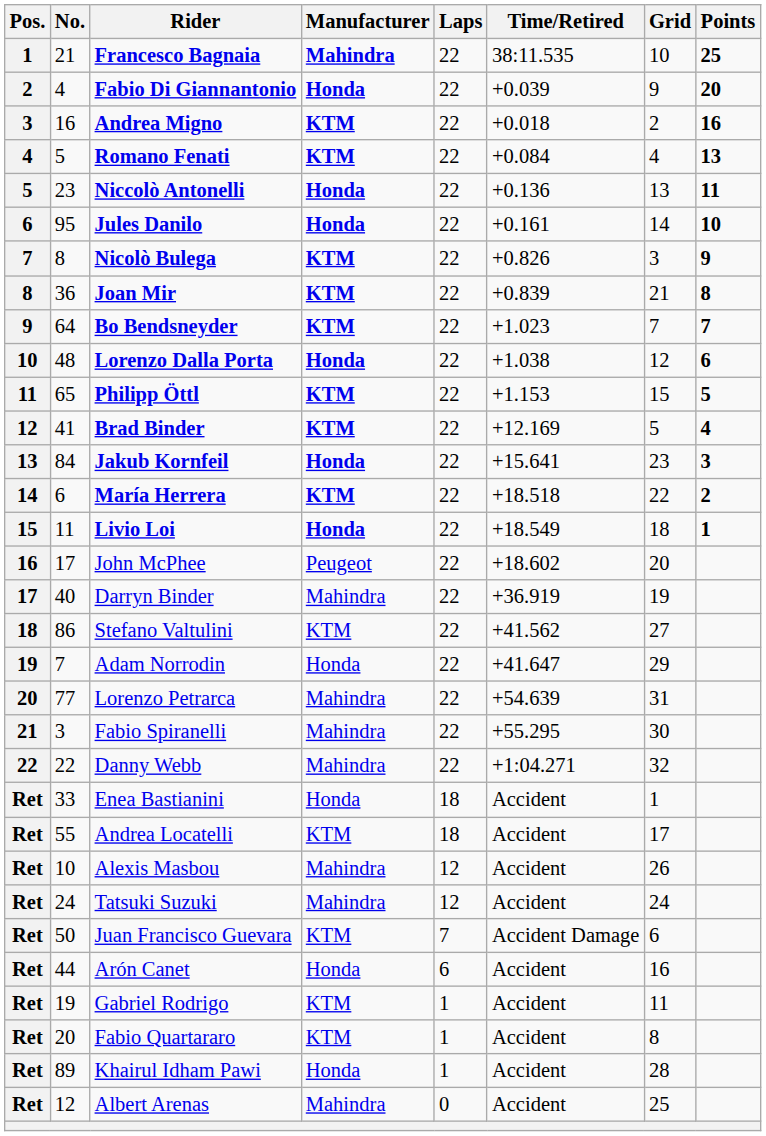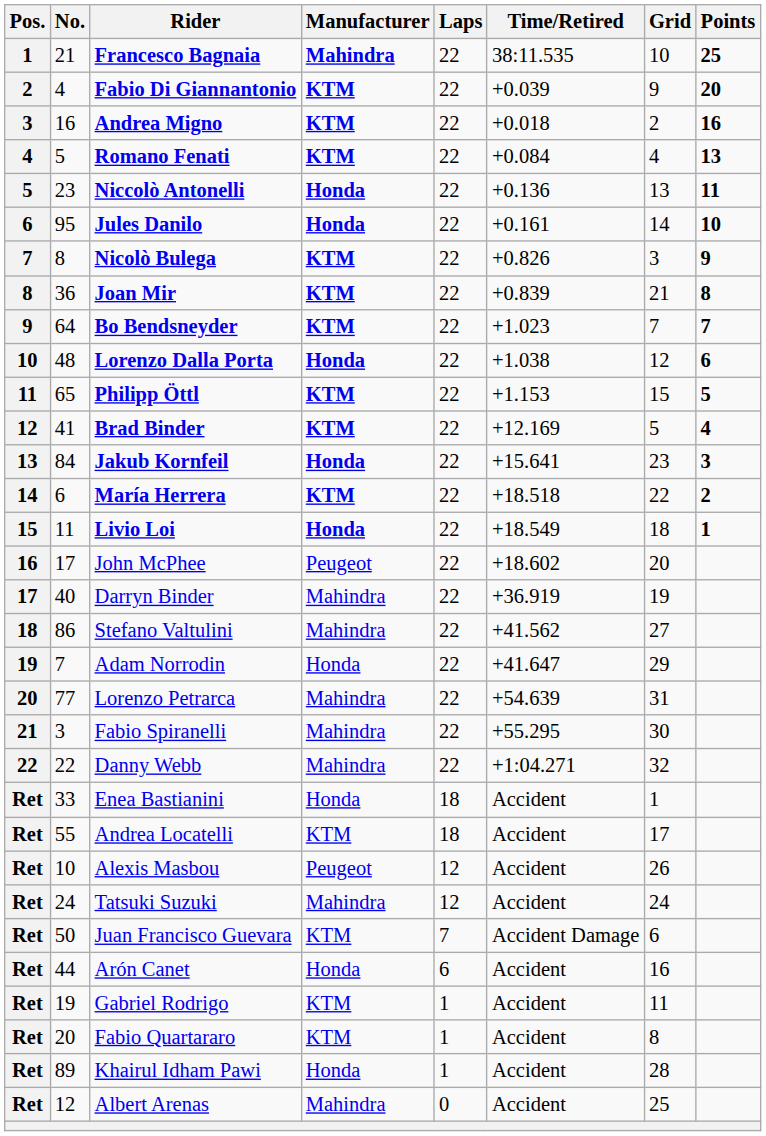 <table class="wikitable" style="font-size: 95%;">
 <tr>
 <th>Pos.</th>
 <th>No.</th>
 <th>Rider</th>
 <th>Manufacturer</th>
 <th>Laps</th>
 <th>Time/Retired</th>
 <th>Grid</th>
 <th>Points</th>
 </tr>
 <tr>
 <th>1</th>
 <td>21</td>
 <td> <strong><a href='#'>Francesco Bagnaia</a></strong></td>
 <td><strong><a href='#'>Mahindra</a></strong></td>
 <td>22</td>
 <td>38:11.535</td>
 <td>10</td>
 <td><strong>25</strong></td>
 </tr>
 <tr>
 <th>2</th>
 <td>4</td>
 <td> <strong><a href='#'>Fabio Di Giannantonio</a></strong></td>
-<td><strong><a href='#'>Honda</a></strong></td>
+<td><strong><a href='#'>KTM</a></strong></td>
 <td>22</td>
 <td>+0.039</td>
 <td>9</td>
 <td><strong>20</strong></td>
 </tr>
 <tr>
 <th>3</th>
 <td>16</td>
 <td> <strong><a href='#'>Andrea Migno</a></strong></td>
 <td><strong><a href='#'>KTM</a></strong></td>
 <td>22</td>
 <td>+0.018</td>
 <td>2</td>
 <td><strong>16</strong></td>
 </tr>
 <tr>
 <th>4</th>
 <td>5</td>
 <td> <strong><a href='#'>Romano Fenati</a></strong></td>
 <td><strong><a href='#'>KTM</a></strong></td>
 <td>22</td>
 <td>+0.084</td>
 <td>4</td>
 <td><strong>13</strong></td>
 </tr>
 <tr>
 <th>5</th>
 <td>23</td>
 <td> <strong><a href='#'>Niccolò Antonelli</a></strong></td>
 <td><strong><a href='#'>Honda</a></strong></td>
 <td>22</td>
 <td>+0.136</td>
 <td>13</td>
 <td><strong>11</strong></td>
 </tr>
 <tr>
 <th>6</th>
 <td>95</td>
 <td> <strong><a href='#'>Jules Danilo</a></strong></td>
 <td><strong><a href='#'>Honda</a></strong></td>
 <td>22</td>
 <td>+0.161</td>
 <td>14</td>
 <td><strong>10</strong></td>
 </tr>
 <tr>
 <th>7</th>
 <td>8</td>
 <td> <strong><a href='#'>Nicolò Bulega</a></strong></td>
 <td><strong><a href='#'>KTM</a></strong></td>
 <td>22</td>
 <td>+0.826</td>
 <td>3</td>
 <td><strong>9</strong></td>
 </tr>
 <tr>
 <th>8</th>
 <td>36</td>
 <td> <strong><a href='#'>Joan Mir</a></strong></td>
 <td><strong><a href='#'>KTM</a></strong></td>
 <td>22</td>
 <td>+0.839</td>
 <td>21</td>
 <td><strong>8</strong></td>
 </tr>
 <tr>
 <th>9</th>
 <td>64</td>
 <td> <strong><a href='#'>Bo Bendsneyder</a></strong></td>
 <td><strong><a href='#'>KTM</a></strong></td>
 <td>22</td>
 <td>+1.023</td>
 <td>7</td>
 <td><strong>7</strong></td>
 </tr>
 <tr>
 <th>10</th>
 <td>48</td>
 <td> <strong><a href='#'>Lorenzo Dalla Porta</a></strong></td>
 <td><strong><a href='#'>Honda</a></strong></td>
 <td>22</td>
 <td>+1.038</td>
 <td>12</td>
 <td><strong>6</strong></td>
 </tr>
 <tr>
 <th>11</th>
 <td>65</td>
 <td> <strong><a href='#'>Philipp Öttl</a></strong></td>
 <td><strong><a href='#'>KTM</a></strong></td>
 <td>22</td>
 <td>+1.153</td>
 <td>15</td>
 <td><strong>5</strong></td>
 </tr>
 <tr>
 <th>12</th>
 <td>41</td>
 <td> <strong><a href='#'>Brad Binder</a></strong></td>
 <td><strong><a href='#'>KTM</a></strong></td>
 <td>22</td>
 <td>+12.169</td>
 <td>5</td>
 <td><strong>4</strong></td>
 </tr>
 <tr>
 <th>13</th>
 <td>84</td>
 <td> <strong><a href='#'>Jakub Kornfeil</a></strong></td>
 <td><strong><a href='#'>Honda</a></strong></td>
 <td>22</td>
 <td>+15.641</td>
 <td>23</td>
 <td><strong>3</strong></td>
 </tr>
 <tr>
 <th>14</th>
 <td>6</td>
 <td> <strong><a href='#'>María Herrera</a></strong></td>
 <td><strong><a href='#'>KTM</a></strong></td>
 <td>22</td>
 <td>+18.518</td>
 <td>22</td>
 <td><strong>2</strong></td>
 </tr>
 <tr>
 <th>15</th>
 <td>11</td>
 <td> <strong><a href='#'>Livio Loi</a></strong></td>
 <td><strong><a href='#'>Honda</a></strong></td>
 <td>22</td>
 <td>+18.549</td>
 <td>18</td>
 <td><strong>1</strong></td>
 </tr>
 <tr>
 <th>16</th>
 <td>17</td>
 <td> <a href='#'>John McPhee</a></td>
 <td><a href='#'>Peugeot</a></td>
 <td>22</td>
 <td>+18.602</td>
 <td>20</td>
 <td></td>
 </tr>
 <tr>
 <th>17</th>
 <td>40</td>
 <td> <a href='#'>Darryn Binder</a></td>
 <td><a href='#'>Mahindra</a></td>
 <td>22</td>
 <td>+36.919</td>
 <td>19</td>
 <td></td>
 </tr>
 <tr>
 <th>18</th>
 <td>86</td>
 <td> <a href='#'>Stefano Valtulini</a></td>
-<td><a href='#'>KTM</a></td>
+<td><a href='#'>Mahindra</a></td>
 <td>22</td>
 <td>+41.562</td>
 <td>27</td>
 <td></td>
 </tr>
 <tr>
 <th>19</th>
 <td>7</td>
 <td> <a href='#'>Adam Norrodin</a></td>
 <td><a href='#'>Honda</a></td>
 <td>22</td>
 <td>+41.647</td>
 <td>29</td>
 <td></td>
 </tr>
 <tr>
 <th>20</th>
 <td>77</td>
 <td> <a href='#'>Lorenzo Petrarca</a></td>
 <td><a href='#'>Mahindra</a></td>
 <td>22</td>
 <td>+54.639</td>
 <td>31</td>
 <td></td>
 </tr>
 <tr>
 <th>21</th>
 <td>3</td>
 <td> <a href='#'>Fabio Spiranelli</a></td>
 <td><a href='#'>Mahindra</a></td>
 <td>22</td>
 <td>+55.295</td>
 <td>30</td>
 <td></td>
 </tr>
 <tr>
 <th>22</th>
 <td>22</td>
 <td> <a href='#'>Danny Webb</a></td>
 <td><a href='#'>Mahindra</a></td>
 <td>22</td>
 <td>+1:04.271</td>
 <td>32</td>
 <td></td>
 </tr>
 <tr>
 <th>Ret</th>
 <td>33</td>
 <td> <a href='#'>Enea Bastianini</a></td>
 <td><a href='#'>Honda</a></td>
 <td>18</td>
 <td>Accident</td>
 <td>1</td>
 <td></td>
 </tr>
 <tr>
 <th>Ret</th>
 <td>55</td>
 <td> <a href='#'>Andrea Locatelli</a></td>
 <td><a href='#'>KTM</a></td>
 <td>18</td>
 <td>Accident</td>
 <td>17</td>
 <td></td>
 </tr>
 <tr>
 <th>Ret</th>
 <td>10</td>
 <td> <a href='#'>Alexis Masbou</a></td>
-<td><a href='#'>Mahindra</a></td>
+<td><a href='#'>Peugeot</a></td>
 <td>12</td>
 <td>Accident</td>
 <td>26</td>
 <td></td>
 </tr>
 <tr>
 <th>Ret</th>
 <td>24</td>
 <td> <a href='#'>Tatsuki Suzuki</a></td>
 <td><a href='#'>Mahindra</a></td>
 <td>12</td>
 <td>Accident</td>
 <td>24</td>
 <td></td>
 </tr>
 <tr>
 <th>Ret</th>
 <td>50</td>
 <td> <a href='#'>Juan Francisco Guevara</a></td>
 <td><a href='#'>KTM</a></td>
 <td>7</td>
 <td>Accident Damage</td>
 <td>6</td>
 <td></td>
 </tr>
 <tr>
 <th>Ret</th>
 <td>44</td>
 <td> <a href='#'>Arón Canet</a></td>
 <td><a href='#'>Honda</a></td>
 <td>6</td>
 <td>Accident</td>
 <td>16</td>
 <td></td>
 </tr>
 <tr>
 <th>Ret</th>
 <td>19</td>
 <td> <a href='#'>Gabriel Rodrigo</a></td>
 <td><a href='#'>KTM</a></td>
 <td>1</td>
 <td>Accident</td>
 <td>11</td>
 <td></td>
 </tr>
 <tr>
 <th>Ret</th>
 <td>20</td>
 <td> <a href='#'>Fabio Quartararo</a></td>
 <td><a href='#'>KTM</a></td>
 <td>1</td>
 <td>Accident</td>
 <td>8</td>
 <td></td>
 </tr>
 <tr>
 <th>Ret</th>
 <td>89</td>
 <td> <a href='#'>Khairul Idham Pawi</a></td>
 <td><a href='#'>Honda</a></td>
 <td>1</td>
 <td>Accident</td>
 <td>28</td>
 <td></td>
 </tr>
 <tr>
 <th>Ret</th>
 <td>12</td>
 <td> <a href='#'>Albert Arenas</a></td>
 <td><a href='#'>Mahindra</a></td>
 <td>0</td>
 <td>Accident</td>
 <td>25</td>
 <td></td>
 </tr>
 <tr>
 <th colspan=8></th>
 </tr>
 </table>
